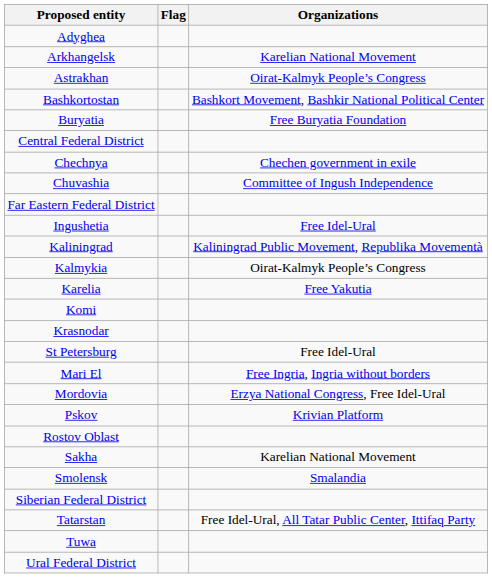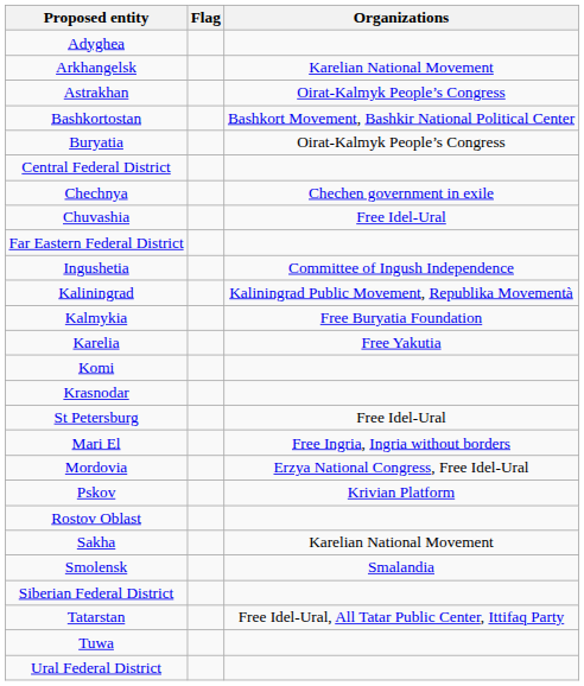 <table class="wikitable" style="text-align:center">
 <tr>
 <th>Proposed entity</th>
 <th>Flag</th>
 <th>Organizations</th>
 </tr>
 <tr>
 <td><a href='#'>Adyghea</a></td>
 <td></td>
 <td></td>
 </tr>
 <tr>
 <td><a href='#'>Arkhangelsk</a></td>
 <td></td>
 <td><a href='#'>Karelian National Movement</a></td>
 </tr>
 <tr>
 <td><a href='#'>Astrakhan</a></td>
 <td></td>
 <td><a href='#'>Oirat-Kalmyk People’s Congress</a></td>
 </tr>
 <tr>
 <td><a href='#'>Bashkortostan</a></td>
 <td></td>
 <td><a href='#'>Bashkort Movement</a>, <a href='#'>Bashkir National Political Center</a></td>
 </tr>
 <tr>
 <td><a href='#'>Buryatia</a></td>
 <td></td>
-<td><a href='#'>Free Buryatia Foundation</a></td>
+<td>Oirat-Kalmyk People’s Congress</td>
 </tr>
 <tr>
 <td><a href='#'>Central Federal District</a></td>
 <td></td>
 <td></td>
 </tr>
 <tr>
 <td><a href='#'>Chechnya</a></td>
 <td></td>
 <td><a href='#'>Chechen government in exile</a></td>
 </tr>
 <tr>
 <td><a href='#'>Chuvashia</a></td>
 <td></td>
-<td><a href='#'>Committee of Ingush Independence</a></td>
+<td><a href='#'>Free Idel-Ural</a></td>
 </tr>
 <tr>
 <td><a href='#'>Far Eastern Federal District</a></td>
 <td></td>
 <td></td>
 </tr>
 <tr>
 <td><a href='#'>Ingushetia</a></td>
 <td></td>
-<td><a href='#'>Free Idel-Ural</a></td>
+<td><a href='#'>Committee of Ingush Independence</a></td>
 </tr>
 <tr>
 <td><a href='#'>Kaliningrad</a></td>
 <td></td>
 <td><a href='#'>Kaliningrad Public Movement</a>, <a href='#'>Republika Movementà</a></td>
 </tr>
 <tr>
 <td><a href='#'>Kalmykia</a></td>
 <td></td>
-<td>Oirat-Kalmyk People’s Congress</td>
+<td><a href='#'>Free Buryatia Foundation</a></td>
 </tr>
 <tr>
 <td><a href='#'>Karelia</a></td>
 <td></td>
 <td><a href='#'>Free Yakutia</a></td>
 </tr>
 <tr>
 <td><a href='#'>Komi</a></td>
 <td></td>
 <td></td>
 </tr>
 <tr>
 <td><a href='#'>Krasnodar</a></td>
 <td></td>
 <td></td>
 </tr>
 <tr>
 <td><a href='#'>St Petersburg</a></td>
 <td></td>
 <td>Free Idel-Ural</td>
 </tr>
 <tr>
 <td><a href='#'>Mari El</a></td>
 <td></td>
 <td><a href='#'>Free Ingria</a>, <a href='#'>Ingria without borders</a></td>
 </tr>
 <tr>
 <td><a href='#'>Mordovia</a></td>
 <td></td>
 <td><a href='#'>Erzya National Congress</a>, Free Idel-Ural</td>
 </tr>
 <tr>
 <td><a href='#'>Pskov</a></td>
 <td></td>
 <td><a href='#'>Krivian Platform</a></td>
 </tr>
 <tr>
 <td><a href='#'>Rostov Oblast</a></td>
 <td></td>
 <td></td>
 </tr>
 <tr>
 <td><a href='#'>Sakha</a></td>
 <td></td>
 <td>Karelian National Movement</td>
 </tr>
 <tr>
 <td><a href='#'>Smolensk</a></td>
 <td></td>
 <td><a href='#'>Smalandia</a></td>
 </tr>
 <tr>
 <td><a href='#'>Siberian Federal District</a></td>
 <td></td>
 </tr>
 <tr>
 <td><a href='#'>Tatarstan</a></td>
 <td></td>
 <td>Free Idel-Ural, <a href='#'>All Tatar Public Center</a>, <a href='#'>Ittifaq Party</a></td>
 </tr>
 <tr>
 <td><a href='#'>Tuwa</a></td>
 <td></td>
 <td></td>
 </tr>
 <tr>
 <td><a href='#'>Ural Federal District</a></td>
 <td></td>
 <td></td>
 </tr>
 </table>
